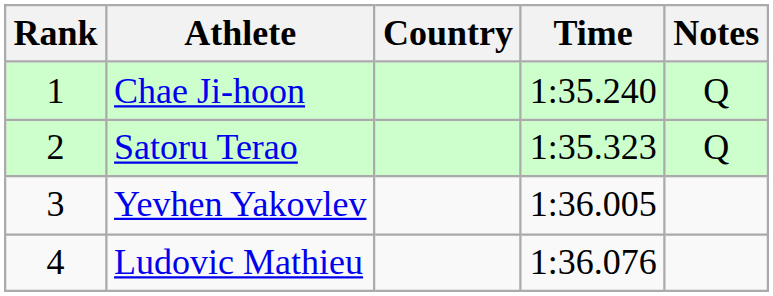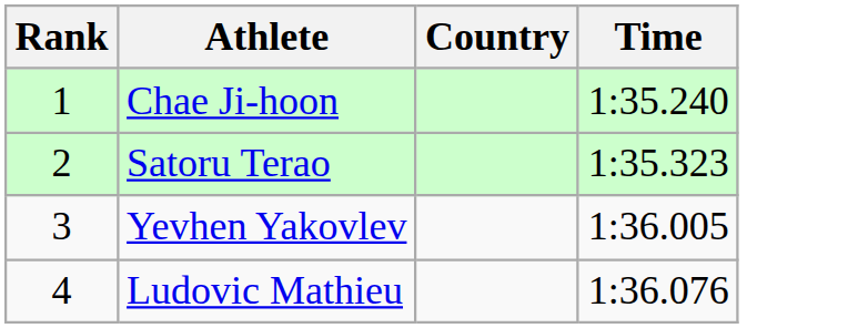 <table class="wikitable" style="text-align:center">
 <tr>
 <th>Rank</th>
 <th>Athlete</th>
 <th>Country</th>
 <th>Time</th>
-<th>Notes</th>
 </tr>
 <tr bgcolor=ccffcc>
 <td>1</td>
 <td align=left><a href='#'>Chae Ji-hoon</a></td>
 <td align=left></td>
 <td>1:35.240</td>
-<td>Q</td>
 </tr>
 <tr bgcolor=ccffcc>
 <td>2</td>
 <td align=left><a href='#'>Satoru Terao</a></td>
 <td align=left></td>
 <td>1:35.323</td>
-<td>Q</td>
 </tr>
 <tr>
 <td>3</td>
 <td align=left><a href='#'>Yevhen Yakovlev</a></td>
 <td align=left></td>
 <td>1:36.005</td>
-<td></td>
 </tr>
 <tr>
 <td>4</td>
 <td align=left><a href='#'>Ludovic Mathieu</a></td>
 <td align=left></td>
 <td>1:36.076</td>
-<td></td>
 </tr>
 </table>
